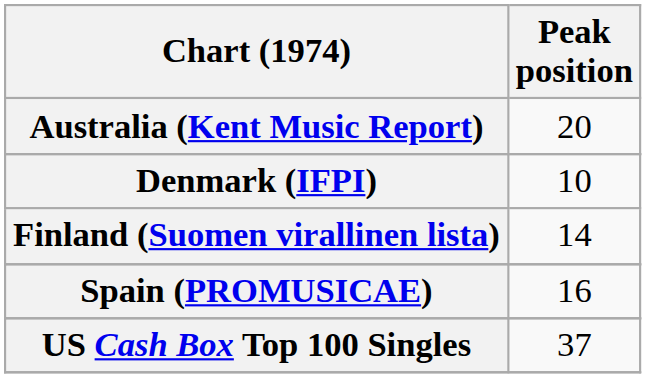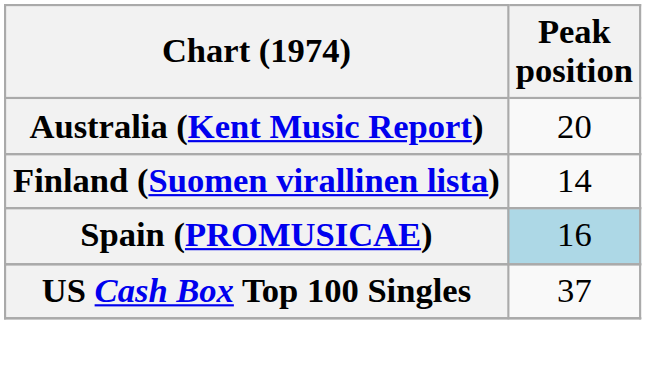 <table class="wikitable sortable plainrowheaders" style="text-align:center">
 <tr>
 <th scope="col">Chart (1974)</th>
 <th scope="col">Peak<br>position</th>
 </tr>
 <tr>
 <th scope="row">Australia (<a href='#'>Kent Music Report</a>)</th>
 <td>20</td>
 </tr>
 <tr>
 </tr>
 <tr>
 </tr>
 <tr>
 </tr>
 <tr>
 </tr>
 <tr>
 </tr>
 <tr>
-<th scope="row">Denmark (<a href='#'>IFPI</a>)</th>
-<td>10</td>
-</tr>
-<tr>
 <th scope="row">Finland (<a href='#'>Suomen virallinen lista</a>)</th>
 <td>14</td>
 </tr>
 <tr>
 </tr>
 <tr>
 </tr>
 <tr>
 <th scope="row">Spain (<a href='#'>PROMUSICAE</a>)</th>
-<td>16</td>
+<td style="background: lightblue;">16</td>
 </tr>
 <tr>
 </tr>
 <tr>
 </tr>
 <tr>
 </tr>
 <tr>
 <th scope="row">US <a href='#'><em>Cash Box</em></a> Top 100 Singles</th>
 <td>37</td>
 </tr>
 <tr>
 </tr>
 </table>
